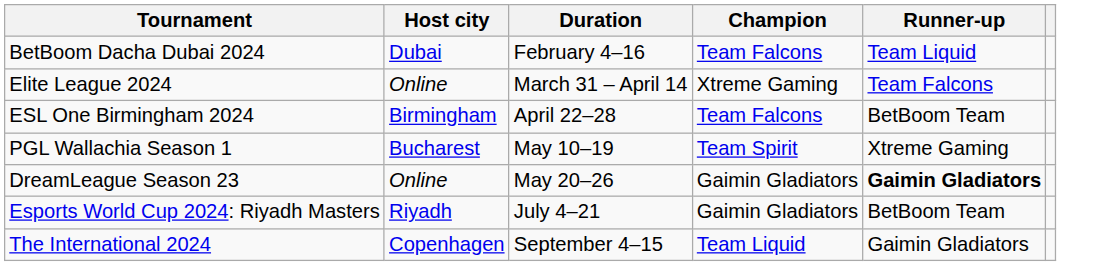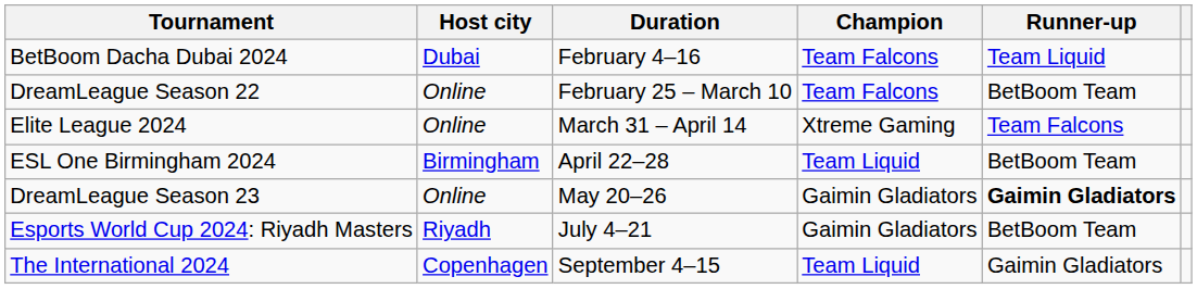 <table class="wikitable">
 <tr>
 <th>Tournament</th>
 <th>Host city</th>
 <th>Duration</th>
 <th>Champion</th>
 <th>Runner-up</th>
 <th></th>
 </tr>
 <tr>
 <td>BetBoom Dacha Dubai 2024</td>
 <td> <a href='#'>Dubai</a></td>
 <td>February 4–16</td>
 <td><a href='#'>Team Falcons</a></td>
 <td><a href='#'>Team Liquid</a></td>
 <td></td>
 </tr>
 <tr>
+<td>DreamLeague Season 22</td>
+<td><em>Online</em></td>
+<td>February 25 – March 10</td>
+<td><a href='#'>Team Falcons</a></td>
+<td>BetBoom Team</td>
+<td></td>
+</tr>
+<tr>
 <td>Elite League 2024</td>
 <td><em>Online</em></td>
 <td>March 31 – April 14</td>
 <td>Xtreme Gaming</td>
 <td><a href='#'>Team Falcons</a></td>
 <td></td>
 </tr>
 <tr>
 <td>ESL One Birmingham 2024</td>
 <td> <a href='#'>Birmingham</a></td>
 <td>April 22–28</td>
-<td><a href='#'>Team Falcons</a></td>
+<td><a href='#'>Team Liquid</a></td>
 <td>BetBoom Team</td>
-<td></td>
-</tr>
-<tr>
-<td>PGL Wallachia Season 1</td>
-<td> <a href='#'>Bucharest</a></td>
-<td>May 10–19</td>
-<td><a href='#'>Team Spirit</a></td>
-<td>Xtreme Gaming</td>
 <td></td>
 </tr>
 <tr>
 <td>DreamLeague Season 23</td>
 <td><em>Online</em></td>
 <td>May 20–26</td>
 <td>Gaimin Gladiators</td>
 <td><strong>Gaimin Gladiators</strong></td>
 <td></td>
 </tr>
 <tr>
 <td><a href='#'>Esports World Cup 2024</a>: Riyadh Masters</td>
 <td> <a href='#'>Riyadh</a></td>
 <td>July 4–21</td>
 <td>Gaimin Gladiators</td>
 <td>BetBoom Team</td>
 <td></td>
 </tr>
 <tr>
 <td><a href='#'>The International 2024</a></td>
 <td> <a href='#'>Copenhagen</a></td>
 <td>September 4–15</td>
 <td><a href='#'>Team Liquid</a></td>
 <td>Gaimin Gladiators</td>
 <td></td>
 </tr>
 </table>
